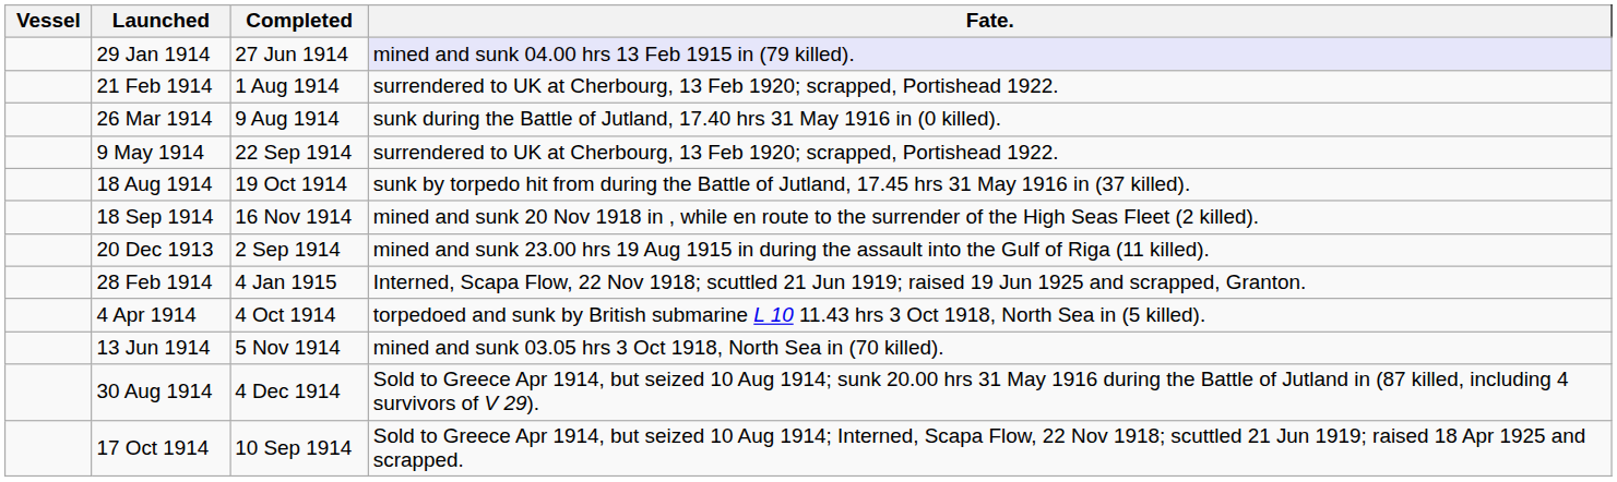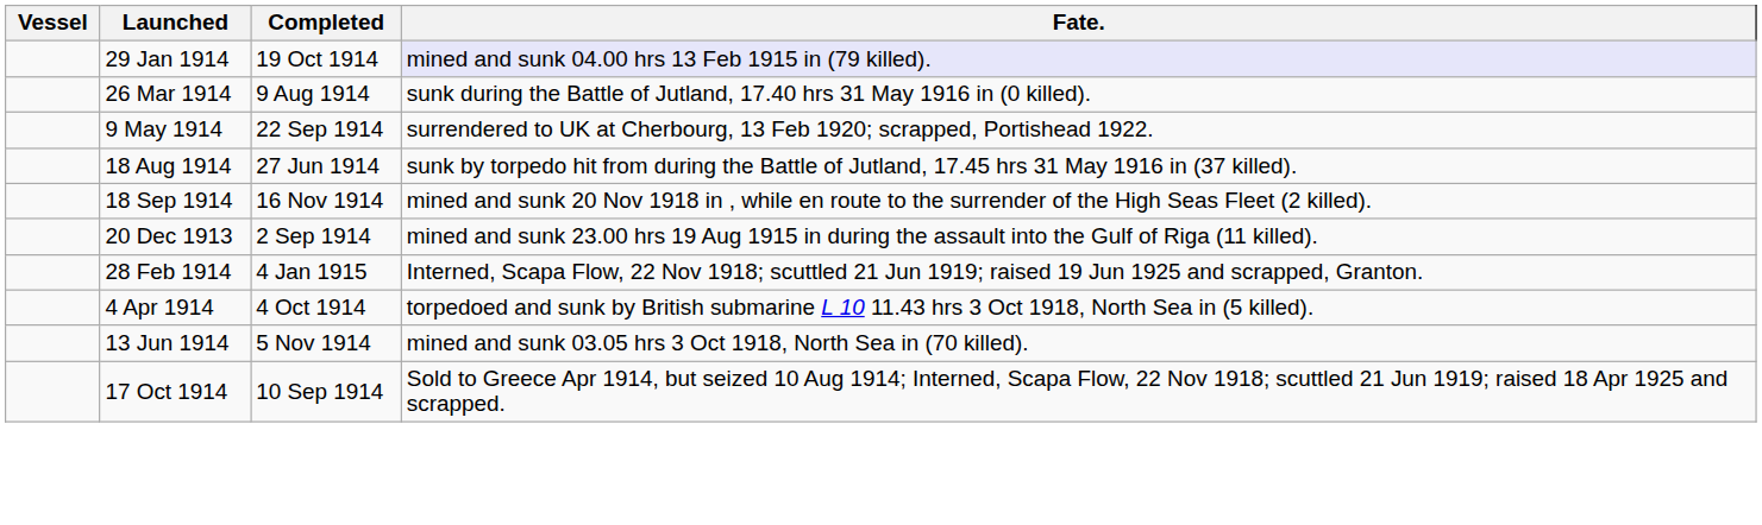 <table class="wikitable">
 <tr>
 <th width="60px">Vessel</th>
 <th width="100px">Launched</th>
 <th width="100px">Completed</th>
 <th style="border-right:1px solid black;">Fate.</th>
 </tr>
 <tr>
 <td></td>
 <td>29 Jan 1914</td>
-<td>27 Jun 1914</td>
+<td>19 Oct 1914</td>
 <td style="background: lavender;">mined and sunk 04.00 hrs 13 Feb 1915 in  (79 killed).</td>
-</tr>
-<tr>
-<td></td>
-<td>21 Feb 1914</td>
-<td>1 Aug 1914</td>
-<td>surrendered to UK at Cherbourg, 13 Feb 1920; scrapped, Portishead 1922.</td>
 </tr>
 <tr>
 <td></td>
 <td>26 Mar 1914</td>
 <td>9 Aug 1914</td>
 <td>sunk during the Battle of Jutland, 17.40 hrs 31 May 1916 in  (0 killed).</td>
 </tr>
 <tr>
 <td></td>
 <td>9 May 1914</td>
 <td>22 Sep 1914</td>
 <td>surrendered to UK at Cherbourg, 13 Feb 1920; scrapped, Portishead 1922.</td>
 </tr>
 <tr>
 <td></td>
 <td>18 Aug 1914</td>
-<td>19 Oct 1914</td>
+<td>27 Jun 1914</td>
 <td>sunk by torpedo hit from  during the Battle of Jutland, 17.45 hrs 31 May 1916 in  (37 killed).</td>
 </tr>
 <tr>
 <td></td>
 <td>18 Sep 1914</td>
 <td>16 Nov 1914</td>
 <td>mined and sunk 20 Nov 1918 in , while en route to the surrender of the High Seas Fleet (2 killed).</td>
 </tr>
 <tr>
 <td></td>
 <td>20 Dec 1913</td>
 <td>2 Sep 1914</td>
 <td>mined and sunk 23.00 hrs 19 Aug 1915 in  during the assault into the Gulf of Riga (11 killed).</td>
 </tr>
 <tr>
 <td></td>
 <td>28 Feb 1914</td>
 <td>4 Jan 1915</td>
 <td>Interned, Scapa Flow, 22 Nov 1918; scuttled 21 Jun 1919; raised 19 Jun 1925 and scrapped, Granton.</td>
 </tr>
 <tr>
 <td></td>
 <td>4 Apr 1914</td>
 <td>4 Oct 1914</td>
 <td>torpedoed and sunk by British submarine <a href='#'><em>L 10</em></a> 11.43 hrs 3 Oct 1918, North Sea in  (5 killed).</td>
 </tr>
 <tr>
 <td></td>
 <td>13 Jun 1914</td>
 <td>5 Nov 1914</td>
 <td>mined and sunk 03.05 hrs 3 Oct 1918, North Sea in  (70 killed).</td>
 </tr>
 <tr>
 <td></td>
-<td>30 Aug 1914</td>
-<td>4 Dec 1914</td>
-<td>Sold to Greece Apr 1914, but seized 10 Aug 1914; sunk 20.00 hrs 31 May 1916 during the Battle of Jutland in  (87 killed, including 4 survivors of <em>V 29</em>).</td>
-</tr>
-<tr>
-<td></td>
 <td>17 Oct 1914</td>
 <td>10 Sep 1914</td>
 <td>Sold to Greece Apr 1914, but seized 10 Aug 1914; Interned, Scapa Flow, 22 Nov 1918; scuttled 21 Jun 1919; raised 18 Apr 1925 and scrapped.</td>
 </tr>
 </table>
